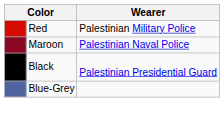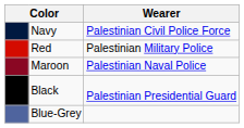 <table class="wikitable">
 <tr>
 <th colspan="2">Color</th>
 <th>Wearer</th>
+</tr>
+<tr>
+<td style="background:#011940;">      </td>
+<td>Navy</td>
+<td><a href='#'>Palestinian Civil Police Force</a></td>
 </tr>
 <tr>
 <td style="background:#d40b00;">      </td>
 <td>Red</td>
 <td>Palestinian <a href='#'>Military Police</a></td>
 </tr>
 <tr>
 <td style="background:#8a0723;">      </td>
 <td>Maroon</td>
 <td><a href='#'>Palestinian Naval Police</a><br></td>
 </tr>
 <tr>
 <td style="background:#000;">      </td>
 <td>Black</td>
 <td><br><a href='#'>Palestinian Presidential Guard</a></td>
 </tr>
 <tr>
 <td style="background:#4f649e;">      </td>
 <td>Blue-Grey</td>
 <td></td>
 </tr>
 </table>
